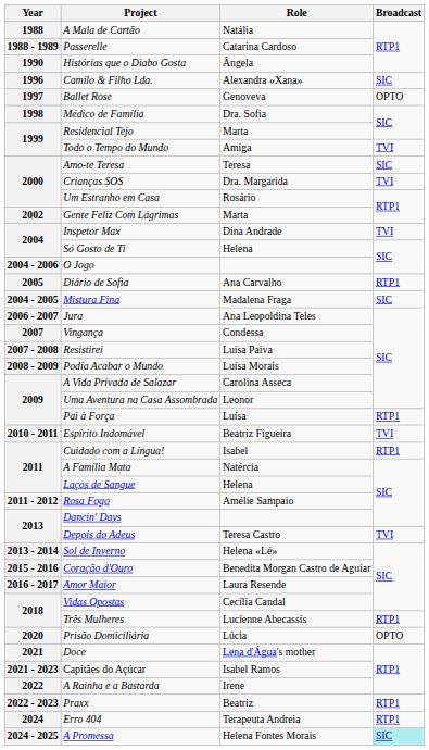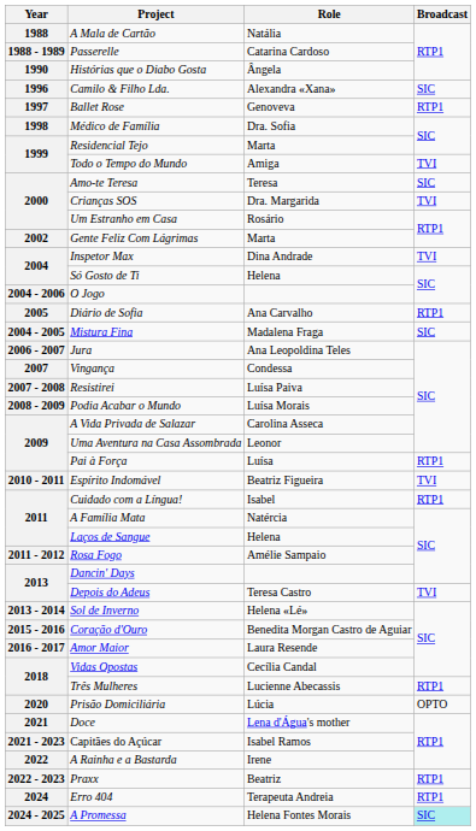 <table class="wikitable">
 <tr>
 <th>Year</th>
 <th>Project</th>
 <th>Role</th>
 <th>Broadcast</th>
 </tr>
 <tr>
 <th>1988</th>
 <td><em>A Mala de Cartão</em></td>
 <td>Natália</td>
 <td rowspan="3"><a href='#'>RTP1</a></td>
 </tr>
 <tr>
 <th>1988 - 1989</th>
 <td><em>Passerelle</em></td>
 <td>Catarina Cardoso</td>
 </tr>
 <tr>
 <th>1990</th>
 <td><em>Histórias que o Diabo Gosta</em></td>
 <td>Ângela</td>
 </tr>
 <tr>
 <th>1996</th>
 <td><em>Camilo & Filho Lda.</em></td>
 <td>Alexandra «Xana»</td>
 <td><a href='#'>SIC</a></td>
 </tr>
 <tr>
 <th>1997</th>
 <td><em>Ballet Rose</em></td>
 <td>Genoveva</td>
-<td>OPTO</td>
+<td><a href='#'>RTP1</a></td>
 </tr>
 <tr>
 <th>1998</th>
 <td><em>Médico de Família</em></td>
 <td>Dra. Sofia</td>
 <td rowspan="2"><a href='#'>SIC</a></td>
 </tr>
 <tr>
 <th rowspan="2">1999</th>
 <td><em>Residencial Tejo</em></td>
 <td>Marta</td>
 </tr>
 <tr>
 <td><em>Todo o Tempo do Mundo</em></td>
 <td>Amiga</td>
 <td><a href='#'>TVI</a></td>
 </tr>
 <tr>
 <th rowspan="3">2000</th>
 <td><em>Amo-te Teresa</em></td>
 <td>Teresa</td>
 <td><a href='#'>SIC</a></td>
 </tr>
 <tr>
 <td><em>Crianças SOS</em></td>
 <td>Dra. Margarida</td>
 <td><a href='#'>TVI</a></td>
 </tr>
 <tr>
 <td><em>Um Estranho em Casa</em></td>
 <td>Rosário</td>
 <td rowspan="2"><a href='#'>RTP1</a></td>
 </tr>
 <tr>
 <th>2002</th>
 <td><em>Gente Feliz Com Lágrimas</em></td>
 <td>Marta</td>
 </tr>
 <tr>
 <th rowspan="2">2004</th>
 <td><em>Inspetor Max</em></td>
 <td>Dina Andrade</td>
 <td><a href='#'>TVI</a></td>
 </tr>
 <tr>
 <td><em>Só Gosto de Ti</em></td>
 <td>Helena</td>
 <td rowspan="2"><a href='#'>SIC</a></td>
 </tr>
 <tr>
 <th>2004 - 2006</th>
 <td><em>O Jogo</em></td>
 <td></td>
 </tr>
 <tr>
 <th>2005</th>
 <td><em>Diário de Sofia</em></td>
 <td>Ana Carvalho</td>
 <td><a href='#'>RTP1</a></td>
 </tr>
 <tr>
 <th>2004 - 2005</th>
 <td><em><a href='#'>Mistura Fina</a></em></td>
 <td>Madalena Fraga</td>
 <td><a href='#'>SIC</a></td>
 </tr>
 <tr>
 <th>2006 - 2007</th>
 <td><em>Jura</em></td>
 <td>Ana Leopoldina Teles</td>
 <td rowspan="6"><a href='#'>SIC</a></td>
 </tr>
 <tr>
 <th>2007</th>
 <td><em>Vingança</em></td>
 <td>Condessa</td>
 </tr>
 <tr>
 <th>2007 - 2008</th>
 <td><em>Resistirei</em></td>
 <td>Luísa Paiva</td>
 </tr>
 <tr>
 <th>2008 - 2009</th>
 <td><em>Podia Acabar o Mundo</em></td>
 <td>Luísa Morais</td>
 </tr>
 <tr>
 <th rowspan="3">2009</th>
 <td><em>A Vida Privada de Salazar</em></td>
 <td>Carolina Asseca</td>
 </tr>
 <tr>
 <td><em>Uma Aventura na Casa Assombrada</em></td>
 <td>Leonor</td>
 </tr>
 <tr>
 <td><em>Pai à Força</em></td>
 <td>Luísa</td>
 <td><a href='#'>RTP1</a></td>
 </tr>
 <tr>
 <th>2010 - 2011</th>
 <td><em>Espírito Indomável</em></td>
 <td>Beatriz Figueira</td>
 <td><a href='#'>TVI</a></td>
 </tr>
 <tr>
 <th rowspan="3">2011</th>
 <td><em>Cuidado com a Língua!</em></td>
 <td>Isabel</td>
 <td><a href='#'>RTP1</a></td>
 </tr>
 <tr>
 <td><em>A Família Mata</em></td>
 <td>Natércia</td>
 <td rowspan="4"><a href='#'>SIC</a></td>
 </tr>
 <tr>
 <td><em><a href='#'>Laços de Sangue</a></em></td>
 <td>Helena</td>
 </tr>
 <tr>
 <th>2011 - 2012</th>
 <td><em><a href='#'>Rosa Fogo</a></em></td>
 <td>Amélie Sampaio</td>
 </tr>
 <tr>
 <th rowspan="2">2013</th>
 <td><em><a href='#'>Dancin' Days</a></em></td>
 <td></td>
 </tr>
 <tr>
 <td><em><a href='#'>Depois do Adeus</a></em></td>
 <td>Teresa Castro</td>
 <td><a href='#'>TVI</a></td>
 </tr>
 <tr>
 <th>2013 - 2014</th>
 <td><em><a href='#'>Sol de Inverno</a></em></td>
 <td>Helena «Lé»</td>
 <td rowspan="4"><a href='#'>SIC</a></td>
 </tr>
 <tr>
 <th>2015 - 2016</th>
 <td><em><a href='#'>Coração d'Ouro</a></em></td>
 <td>Benedita Morgan Castro de Aguiar</td>
 </tr>
 <tr>
 <th>2016 - 2017</th>
 <td><em><a href='#'>Amor Maior</a></em></td>
 <td>Laura Resende</td>
 </tr>
 <tr>
 <th rowspan="2">2018</th>
 <td><em><a href='#'>Vidas Opostas</a></em></td>
 <td>Cecília Candal</td>
 </tr>
 <tr>
 <td><em>Três Mulheres</em></td>
 <td>Lucienne Abecassis</td>
 <td><a href='#'>RTP1</a></td>
 </tr>
 <tr>
 <th>2020</th>
 <td><em>Prisão Domiciliária</em></td>
 <td>Lúcia</td>
 <td>OPTO</td>
 </tr>
 <tr>
 <th>2021</th>
 <td><em>Doce</em></td>
 <td><a href='#'>Lena d'Água</a>'s mother</td>
 <td rowspan="3"><a href='#'>RTP1</a></td>
 </tr>
 <tr>
 <th>2021 - 2023</th>
 <td>Capitães do Açúcar</td>
 <td>Isabel Ramos</td>
 </tr>
 <tr>
 <th>2022</th>
 <td><em>A Rainha e a Bastarda</em></td>
 <td>Irene</td>
 </tr>
 <tr>
 <th>2022 - 2023</th>
 <td><em>Praxx</em></td>
 <td>Beatriz</td>
 <td><a href='#'>RTP1</a></td>
 </tr>
 <tr>
 <th>2024</th>
 <td><em>Erro 404</em></td>
 <td>Terapeuta Andreia</td>
 <td><a href='#'>RTP1</a></td>
 </tr>
 <tr>
 <th>2024 - 2025</th>
 <td><em><a href='#'>A Promessa</a></em></td>
 <td>Helena Fontes Morais</td>
 <td style="background: paleturquoise;"><a href='#'>SIC</a></td>
 </tr>
 </table>
